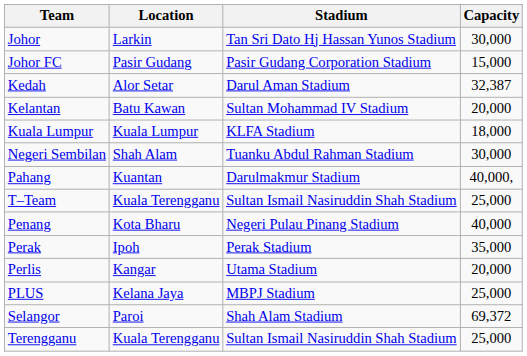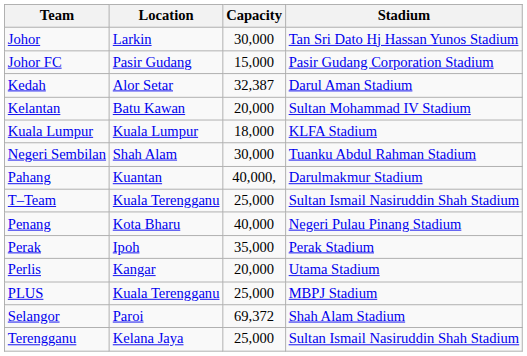 <table class="wikitable sortable">
 <tr>
 <th>Team</th>
 <th>Location</th>
+<th>Capacity</th>
 <th>Stadium</th>
-<th>Capacity</th>
 </tr>
 <tr>
 <td><a href='#'>Johor</a></td>
 <td><a href='#'>Larkin</a></td>
+<td align="center">30,000</td>
 <td><a href='#'>Tan Sri Dato Hj Hassan Yunos Stadium</a></td>
-<td align="center">30,000</td>
 </tr>
 <tr>
 <td><a href='#'>Johor FC</a></td>
 <td><a href='#'>Pasir Gudang</a></td>
+<td align="center">15,000</td>
 <td><a href='#'>Pasir Gudang Corporation Stadium</a></td>
-<td align="center">15,000</td>
 </tr>
 <tr>
 <td><a href='#'>Kedah</a></td>
 <td><a href='#'>Alor Setar</a></td>
+<td align="center">32,387</td>
 <td><a href='#'>Darul Aman Stadium</a></td>
-<td align="center">32,387</td>
 </tr>
 <tr>
 <td><a href='#'>Kelantan</a></td>
 <td><a href='#'>Batu Kawan</a></td>
+<td align="center">20,000</td>
 <td><a href='#'>Sultan Mohammad IV Stadium</a></td>
-<td align="center">20,000</td>
 </tr>
 <tr>
 <td><a href='#'>Kuala Lumpur</a></td>
 <td><a href='#'>Kuala Lumpur</a></td>
+<td align="center">18,000</td>
 <td><a href='#'>KLFA Stadium</a></td>
-<td align="center">18,000</td>
 </tr>
 <tr>
 <td><a href='#'>Negeri Sembilan</a></td>
 <td><a href='#'>Shah Alam</a></td>
+<td align="center">30,000</td>
 <td><a href='#'>Tuanku Abdul Rahman Stadium</a></td>
-<td align="center">30,000</td>
 </tr>
 <tr>
 <td><a href='#'>Pahang</a></td>
 <td><a href='#'>Kuantan</a></td>
+<td align="center">40,000,</td>
 <td><a href='#'>Darulmakmur Stadium</a></td>
-<td align="center">40,000,</td>
 </tr>
 <tr>
 <td><a href='#'>T–Team</a></td>
 <td><a href='#'>Kuala Terengganu</a></td>
+<td align="center">25,000</td>
 <td><a href='#'>Sultan Ismail Nasiruddin Shah Stadium</a></td>
-<td align="center">25,000</td>
 </tr>
 <tr>
 <td><a href='#'>Penang</a></td>
 <td><a href='#'>Kota Bharu</a></td>
+<td align="center">40,000</td>
 <td><a href='#'>Negeri Pulau Pinang Stadium</a></td>
-<td align="center">40,000</td>
 </tr>
 <tr>
 <td><a href='#'>Perak</a></td>
 <td><a href='#'>Ipoh</a></td>
+<td align="center">35,000</td>
 <td><a href='#'>Perak Stadium</a></td>
-<td align="center">35,000</td>
 </tr>
 <tr>
 <td><a href='#'>Perlis</a></td>
 <td><a href='#'>Kangar</a></td>
+<td align="center">20,000</td>
 <td><a href='#'>Utama Stadium</a></td>
-<td align="center">20,000</td>
 </tr>
 <tr>
 <td><a href='#'>PLUS</a></td>
-<td><a href='#'>Kelana Jaya</a></td>
+<td><a href='#'>Kuala Terengganu</a></td>
+<td align="center">25,000</td>
 <td><a href='#'>MBPJ Stadium</a></td>
-<td align="center">25,000</td>
 </tr>
 <tr>
 <td><a href='#'>Selangor</a></td>
 <td><a href='#'>Paroi</a></td>
+<td align="center">69,372</td>
 <td><a href='#'>Shah Alam Stadium</a></td>
-<td align="center">69,372</td>
 </tr>
 <tr>
 <td><a href='#'>Terengganu</a></td>
-<td><a href='#'>Kuala Terengganu</a></td>
+<td><a href='#'>Kelana Jaya</a></td>
+<td align="center">25,000</td>
 <td><a href='#'>Sultan Ismail Nasiruddin Shah Stadium</a></td>
-<td align="center">25,000</td>
 </tr>
 </table>
